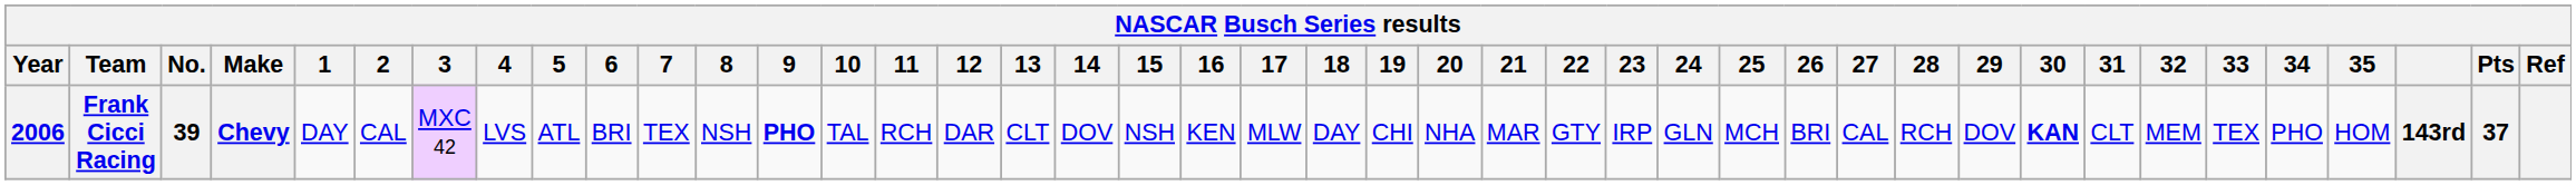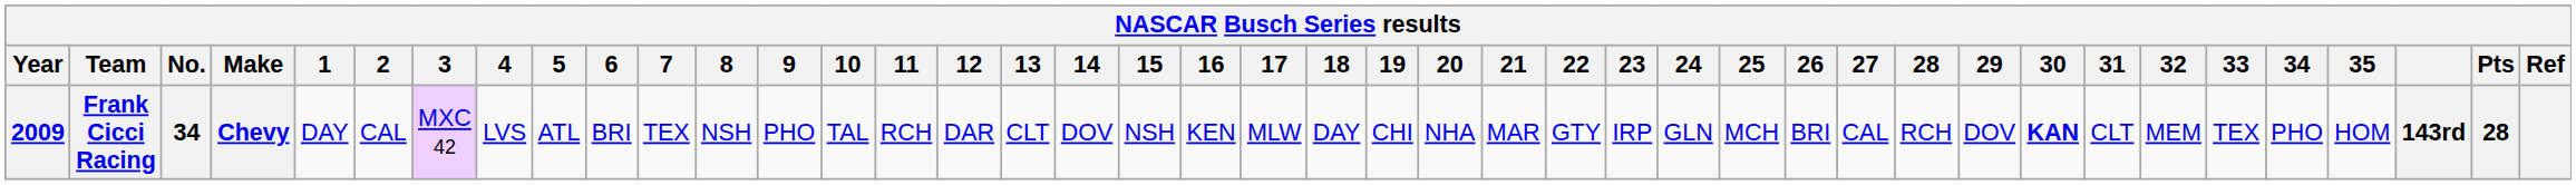 <table class="wikitable" style="text-align:center; font-size:75%">
 <tr>
 <th colspan=42><a href='#'>NASCAR</a> <a href='#'>Busch Series</a> results</th>
 </tr>
 <tr>
 <th>Year</th>
 <th>Team</th>
 <th>No.</th>
 <th>Make</th>
 <th>1</th>
 <th>2</th>
 <th>3</th>
 <th>4</th>
 <th>5</th>
 <th>6</th>
 <th>7</th>
 <th>8</th>
 <th>9</th>
 <th>10</th>
 <th>11</th>
 <th>12</th>
 <th>13</th>
 <th>14</th>
 <th>15</th>
 <th>16</th>
 <th>17</th>
 <th>18</th>
 <th>19</th>
 <th>20</th>
 <th>21</th>
 <th>22</th>
 <th>23</th>
 <th>24</th>
 <th>25</th>
 <th>26</th>
 <th>27</th>
 <th>28</th>
 <th>29</th>
 <th>30</th>
 <th>31</th>
 <th>32</th>
 <th>33</th>
 <th>34</th>
 <th>35</th>
 <th></th>
 <th>Pts</th>
 <th>Ref</th>
 </tr>
 <tr>
-<th><a href='#'>2006</a></th>
+<th><a href='#'>2009</a></th>
 <th><a href='#'>Frank Cicci Racing</a></th>
-<th>39</th>
+<th>34</th>
 <th><a href='#'>Chevy</a></th>
 <td><a href='#'>DAY</a></td>
 <td><a href='#'>CAL</a></td>
 <td style="background:#EFCFFF;"><a href='#'>MXC</a><br><small>42</small></td>
 <td><a href='#'>LVS</a></td>
 <td><a href='#'>ATL</a></td>
 <td><a href='#'>BRI</a></td>
 <td><a href='#'>TEX</a></td>
 <td><a href='#'>NSH</a></td>
-<td><strong><a href='#'>PHO</a></strong></td>
+<td><a href='#'>PHO</a></td>
 <td><a href='#'>TAL</a></td>
 <td><a href='#'>RCH</a></td>
 <td><a href='#'>DAR</a></td>
 <td><a href='#'>CLT</a></td>
 <td><a href='#'>DOV</a></td>
 <td><a href='#'>NSH</a></td>
 <td><a href='#'>KEN</a></td>
 <td><a href='#'>MLW</a></td>
 <td><a href='#'>DAY</a></td>
 <td><a href='#'>CHI</a></td>
 <td><a href='#'>NHA</a></td>
 <td><a href='#'>MAR</a></td>
 <td><a href='#'>GTY</a></td>
 <td><a href='#'>IRP</a></td>
 <td><a href='#'>GLN</a></td>
 <td><a href='#'>MCH</a></td>
 <td><a href='#'>BRI</a></td>
 <td><a href='#'>CAL</a></td>
 <td><a href='#'>RCH</a></td>
 <td><a href='#'>DOV</a></td>
 <td><strong><a href='#'>KAN</a></strong></td>
 <td><a href='#'>CLT</a></td>
 <td><a href='#'>MEM</a></td>
 <td><a href='#'>TEX</a></td>
 <td><a href='#'>PHO</a></td>
 <td><a href='#'>HOM</a></td>
 <th>143rd</th>
-<th>37</th>
+<th>28</th>
 <th></th>
 </tr>
 </table>
